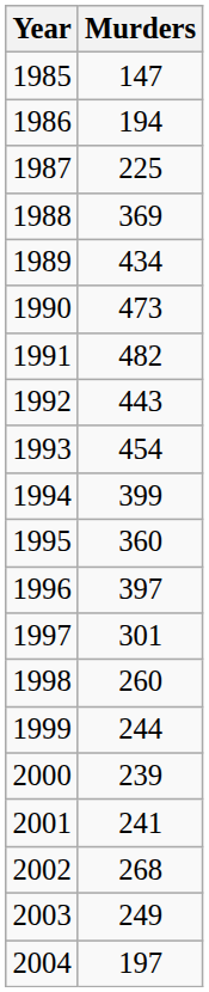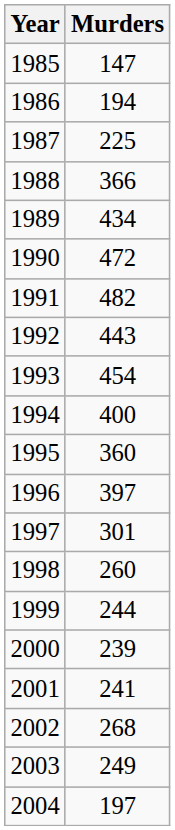 <table class="wikitable">
 <tr>
 <th>Year</th>
 <th>Murders</th>
 </tr>
 <tr>
 <td>1985</td>
 <td align=center>147</td>
 </tr>
 <tr>
 <td>1986</td>
 <td align=center>194</td>
 </tr>
 <tr>
 <td>1987</td>
 <td align=center>225</td>
 </tr>
 <tr>
 <td>1988</td>
-<td align=center>369</td>
+<td align=center>366</td>
 </tr>
 <tr>
 <td>1989</td>
 <td align=center>434</td>
 </tr>
 <tr>
 <td>1990</td>
-<td align=center>473</td>
+<td align=center>472</td>
 </tr>
 <tr>
 <td>1991</td>
 <td align=center>482</td>
 </tr>
 <tr>
 <td>1992</td>
 <td align=center>443</td>
 </tr>
 <tr>
 <td>1993</td>
 <td align=center>454</td>
 </tr>
 <tr>
 <td>1994</td>
-<td align=center>399</td>
+<td align=center>400</td>
 </tr>
 <tr>
 <td>1995</td>
 <td align=center>360</td>
 </tr>
 <tr>
 <td>1996</td>
 <td align=center>397</td>
 </tr>
 <tr>
 <td>1997</td>
 <td align=center>301</td>
 </tr>
 <tr>
 <td>1998</td>
 <td align=center>260</td>
 </tr>
 <tr>
 <td>1999</td>
 <td align=center>244</td>
 </tr>
 <tr>
 <td>2000</td>
 <td align=center>239</td>
 </tr>
 <tr>
 <td>2001</td>
 <td align=center>241</td>
 </tr>
 <tr>
 <td>2002</td>
 <td align=center>268</td>
 </tr>
 <tr>
 <td>2003</td>
 <td align=center>249</td>
 </tr>
 <tr>
 <td>2004</td>
 <td align=center>197</td>
 </tr>
 </table>
